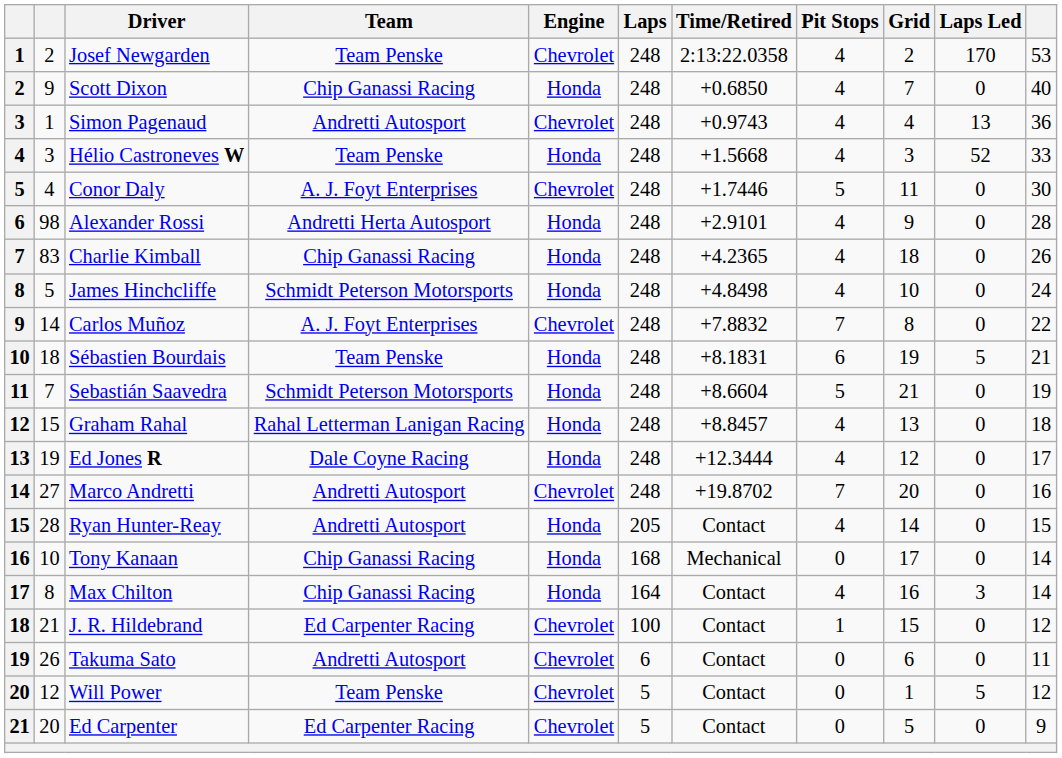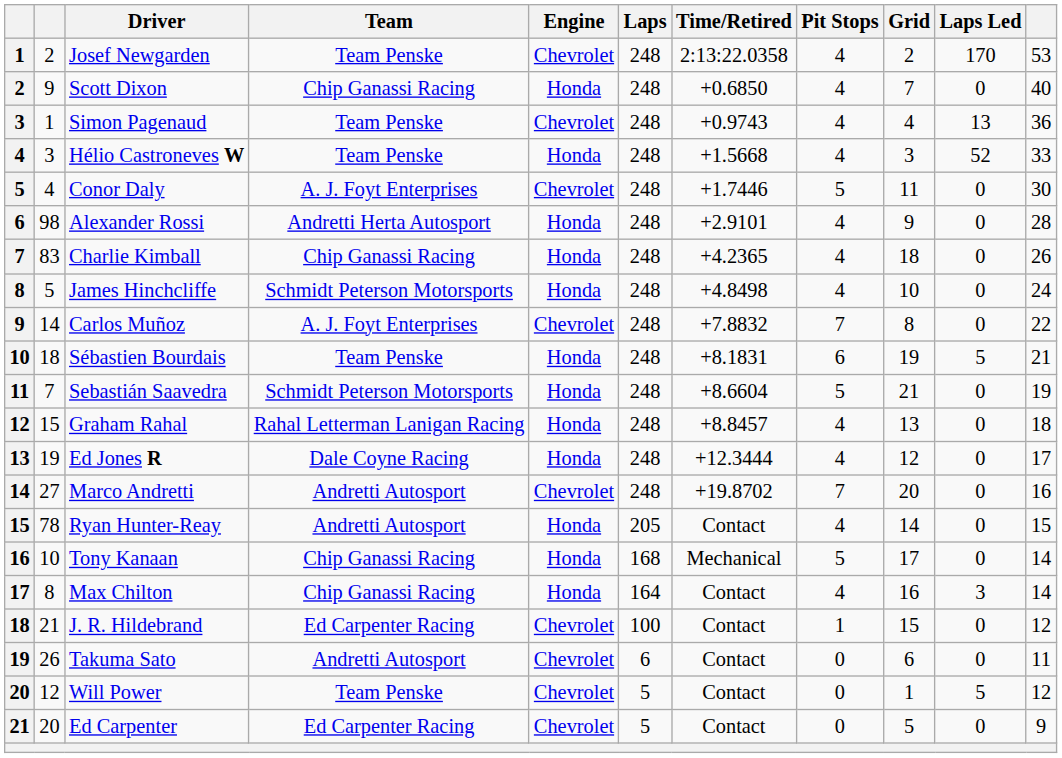 <table class="wikitable" style="text-align:center; font-size: 95%;">
 <tr>
 <th></th>
 <th></th>
 <th>Driver</th>
 <th>Team</th>
 <th>Engine</th>
 <th>Laps</th>
 <th>Time/Retired</th>
 <th>Pit Stops</th>
 <th>Grid</th>
 <th>Laps Led</th>
 <th></th>
 </tr>
 <tr>
 <th>1</th>
 <td>2</td>
 <td align="left"> <a href='#'>Josef Newgarden</a></td>
 <td><a href='#'>Team Penske</a></td>
 <td><a href='#'>Chevrolet</a></td>
 <td>248</td>
 <td>2:13:22.0358</td>
 <td>4</td>
 <td>2</td>
 <td>170</td>
 <td>53</td>
 </tr>
 <tr>
 <th>2</th>
 <td>9</td>
 <td align="left"> <a href='#'>Scott Dixon</a></td>
 <td><a href='#'>Chip Ganassi Racing</a></td>
 <td><a href='#'>Honda</a></td>
 <td>248</td>
 <td>+0.6850</td>
 <td>4</td>
 <td>7</td>
 <td>0</td>
 <td>40</td>
 </tr>
 <tr>
 <th>3</th>
 <td>1</td>
 <td align="left"> <a href='#'>Simon Pagenaud</a></td>
-<td><a href='#'>Andretti Autosport</a></td>
+<td><a href='#'>Team Penske</a></td>
 <td><a href='#'>Chevrolet</a></td>
 <td>248</td>
 <td>+0.9743</td>
 <td>4</td>
 <td>4</td>
 <td>13</td>
 <td>36</td>
 </tr>
 <tr>
 <th>4</th>
 <td>3</td>
 <td align="left"> <a href='#'>Hélio Castroneves</a> <strong><span>W</span></strong></td>
 <td><a href='#'>Team Penske</a></td>
 <td><a href='#'>Honda</a></td>
 <td>248</td>
 <td>+1.5668</td>
 <td>4</td>
 <td>3</td>
 <td>52</td>
 <td>33</td>
 </tr>
 <tr>
 <th>5</th>
 <td>4</td>
 <td align="left"> <a href='#'>Conor Daly</a></td>
 <td><a href='#'>A. J. Foyt Enterprises</a></td>
 <td><a href='#'>Chevrolet</a></td>
 <td>248</td>
 <td>+1.7446</td>
 <td>5</td>
 <td>11</td>
 <td>0</td>
 <td>30</td>
 </tr>
 <tr>
 <th>6</th>
 <td>98</td>
 <td align="left"> <a href='#'>Alexander Rossi</a></td>
 <td><a href='#'>Andretti Herta Autosport</a></td>
 <td><a href='#'>Honda</a></td>
 <td>248</td>
 <td>+2.9101</td>
 <td>4</td>
 <td>9</td>
 <td>0</td>
 <td>28</td>
 </tr>
 <tr>
 <th>7</th>
 <td>83</td>
 <td align="left"> <a href='#'>Charlie Kimball</a></td>
 <td><a href='#'>Chip Ganassi Racing</a></td>
 <td><a href='#'>Honda</a></td>
 <td>248</td>
 <td>+4.2365</td>
 <td>4</td>
 <td>18</td>
 <td>0</td>
 <td>26</td>
 </tr>
 <tr>
 <th>8</th>
 <td>5</td>
 <td align="left"> <a href='#'>James Hinchcliffe</a></td>
 <td><a href='#'>Schmidt Peterson Motorsports</a></td>
 <td><a href='#'>Honda</a></td>
 <td>248</td>
 <td>+4.8498</td>
 <td>4</td>
 <td>10</td>
 <td>0</td>
 <td>24</td>
 </tr>
 <tr>
 <th>9</th>
 <td>14</td>
 <td align="left"> <a href='#'>Carlos Muñoz</a></td>
 <td><a href='#'>A. J. Foyt Enterprises</a></td>
 <td><a href='#'>Chevrolet</a></td>
 <td>248</td>
 <td>+7.8832</td>
 <td>7</td>
 <td>8</td>
 <td>0</td>
 <td>22</td>
 </tr>
 <tr>
 <th>10</th>
 <td>18</td>
 <td align="left"> <a href='#'>Sébastien Bourdais</a></td>
 <td><a href='#'>Team Penske</a></td>
 <td><a href='#'>Honda</a></td>
 <td>248</td>
 <td>+8.1831</td>
 <td>6</td>
 <td>19</td>
 <td>5</td>
 <td>21</td>
 </tr>
 <tr>
 <th>11</th>
 <td>7</td>
 <td align="left"> <a href='#'>Sebastián Saavedra</a></td>
 <td><a href='#'>Schmidt Peterson Motorsports</a></td>
 <td><a href='#'>Honda</a></td>
 <td>248</td>
 <td>+8.6604</td>
 <td>5</td>
 <td>21</td>
 <td>0</td>
 <td>19</td>
 </tr>
 <tr>
 <th>12</th>
 <td>15</td>
 <td align="left"> <a href='#'>Graham Rahal</a></td>
 <td><a href='#'>Rahal Letterman Lanigan Racing</a></td>
 <td><a href='#'>Honda</a></td>
 <td>248</td>
 <td>+8.8457</td>
 <td>4</td>
 <td>13</td>
 <td>0</td>
 <td>18</td>
 </tr>
 <tr>
 <th>13</th>
 <td>19</td>
 <td align="left"> <a href='#'>Ed Jones</a> <strong><span>R</span></strong></td>
 <td><a href='#'>Dale Coyne Racing</a></td>
 <td><a href='#'>Honda</a></td>
 <td>248</td>
 <td>+12.3444</td>
 <td>4</td>
 <td>12</td>
 <td>0</td>
 <td>17</td>
 </tr>
 <tr>
 <th>14</th>
 <td>27</td>
 <td align="left"> <a href='#'>Marco Andretti</a></td>
 <td><a href='#'>Andretti Autosport</a></td>
 <td><a href='#'>Chevrolet</a></td>
 <td>248</td>
 <td>+19.8702</td>
 <td>7</td>
 <td>20</td>
 <td>0</td>
 <td>16</td>
 </tr>
 <tr>
 <th>15</th>
-<td>28</td>
+<td>78</td>
 <td align="left"> <a href='#'>Ryan Hunter-Reay</a></td>
 <td><a href='#'>Andretti Autosport</a></td>
 <td><a href='#'>Honda</a></td>
 <td>205</td>
 <td>Contact</td>
 <td>4</td>
 <td>14</td>
 <td>0</td>
 <td>15</td>
 </tr>
 <tr>
 <th>16</th>
 <td>10</td>
 <td align="left"> <a href='#'>Tony Kanaan</a></td>
 <td><a href='#'>Chip Ganassi Racing</a></td>
 <td><a href='#'>Honda</a></td>
 <td>168</td>
 <td>Mechanical</td>
-<td>0</td>
+<td>5</td>
 <td>17</td>
 <td>0</td>
 <td>14</td>
 </tr>
 <tr>
 <th>17</th>
 <td>8</td>
 <td align="left"> <a href='#'>Max Chilton</a></td>
 <td><a href='#'>Chip Ganassi Racing</a></td>
 <td><a href='#'>Honda</a></td>
 <td>164</td>
 <td>Contact</td>
 <td>4</td>
 <td>16</td>
 <td>3</td>
 <td>14</td>
 </tr>
 <tr>
 <th>18</th>
 <td>21</td>
 <td align="left"> <a href='#'>J. R. Hildebrand</a></td>
 <td><a href='#'>Ed Carpenter Racing</a></td>
 <td><a href='#'>Chevrolet</a></td>
 <td>100</td>
 <td>Contact</td>
 <td>1</td>
 <td>15</td>
 <td>0</td>
 <td>12</td>
 </tr>
 <tr>
 <th>19</th>
 <td>26</td>
 <td align="left"> <a href='#'>Takuma Sato</a></td>
 <td><a href='#'>Andretti Autosport</a></td>
 <td><a href='#'>Chevrolet</a></td>
 <td>6</td>
 <td>Contact</td>
 <td>0</td>
 <td>6</td>
 <td>0</td>
 <td>11</td>
 </tr>
 <tr>
 <th>20</th>
 <td>12</td>
 <td align="left"> <a href='#'>Will Power</a></td>
 <td><a href='#'>Team Penske</a></td>
 <td><a href='#'>Chevrolet</a></td>
 <td>5</td>
 <td>Contact</td>
 <td>0</td>
 <td>1</td>
 <td>5</td>
 <td>12</td>
 </tr>
 <tr>
 <th>21</th>
 <td>20</td>
 <td align="left"> <a href='#'>Ed Carpenter</a></td>
 <td><a href='#'>Ed Carpenter Racing</a></td>
 <td><a href='#'>Chevrolet</a></td>
 <td>5</td>
 <td>Contact</td>
 <td>0</td>
 <td>5</td>
 <td>0</td>
 <td>9</td>
 </tr>
 <tr>
 <th colspan=11></th>
 </tr>
 </table>
